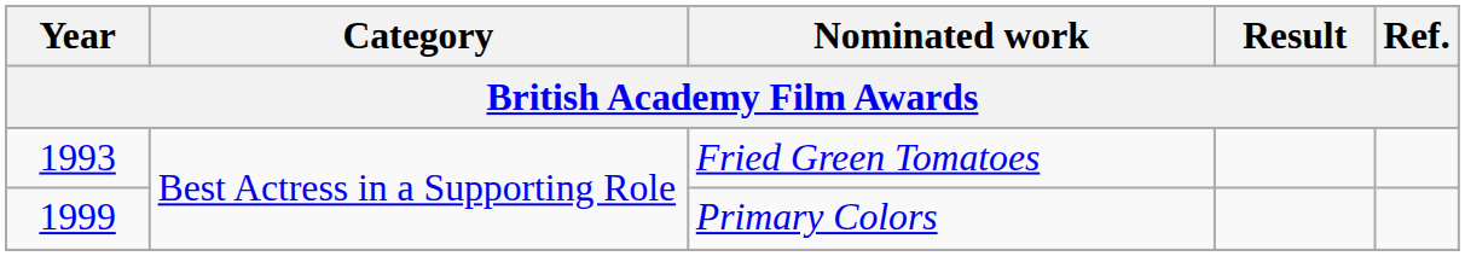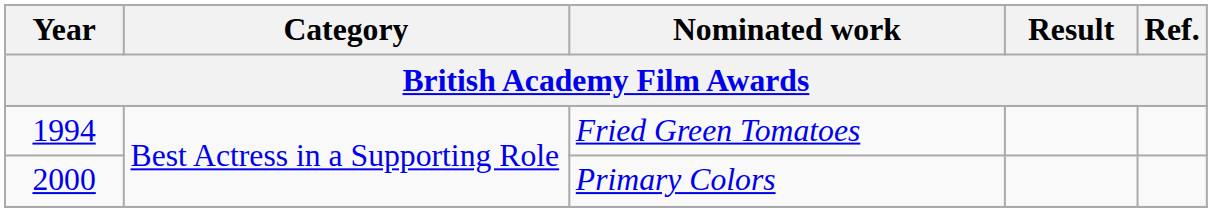 <table class=wikitable>
 <tr>
 <th scope="col" style="width:5em;">Year</th>
 <th scope="col" style="width:26em;">Category</th>
 <th scope="col" style="width:25em;">Nominated work</th>
 <th scope="col" style="width:5em;">Result</th>
 <th>Ref.</th>
 </tr>
 <tr>
 <th colspan=5><a href='#'>British Academy Film Awards</a></th>
 </tr>
 <tr>
-<td style="text-align:center;"><a href='#'>1993</a></td>
+<td style="text-align:center;"><a href='#'>1994</a></td>
 <td rowspan=2><a href='#'>Best Actress in a Supporting Role</a></td>
 <td><em><a href='#'>Fried Green Tomatoes</a></em></td>
 <td></td>
 <td style="text-align:center;"></td>
 </tr>
 <tr>
-<td style="text-align:center;"><a href='#'>1999</a></td>
+<td style="text-align:center;"><a href='#'>2000</a></td>
 <td><em><a href='#'>Primary Colors</a></em></td>
 <td></td>
 <td style="text-align:center;"></td>
 </tr>
 <tr>
 </tr>
 </table>
